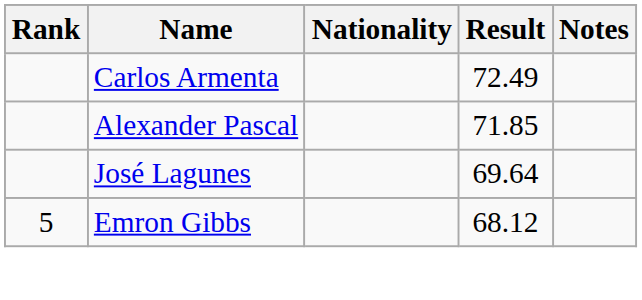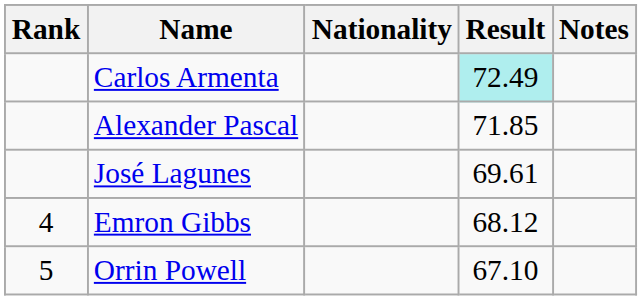 <table class="wikitable sortable" style="text-align:center;font-size:95%">
 <tr>
 <th>Rank</th>
 <th>Name</th>
 <th>Nationality</th>
 <th>Result</th>
 <th>Notes</th>
 </tr>
 <tr>
 <td></td>
 <td align=left><a href='#'>Carlos Armenta</a></td>
 <td align=left></td>
-<td>72.49</td>
+<td style="background: paleturquoise;">72.49</td>
 <td></td>
 </tr>
 <tr>
 <td></td>
 <td align=left><a href='#'>Alexander Pascal</a></td>
 <td align=left></td>
 <td>71.85</td>
 <td></td>
 </tr>
 <tr>
 <td></td>
 <td align=left><a href='#'>José Lagunes</a></td>
 <td align=left></td>
-<td>69.64</td>
+<td>69.61</td>
 <td></td>
 </tr>
 <tr>
-<td>5</td>
+<td>4</td>
 <td align=left><a href='#'>Emron Gibbs</a></td>
 <td align=left></td>
 <td>68.12</td>
 <td></td>
 </tr>
+<tr>
+<td>5</td>
+<td align=left><a href='#'>Orrin Powell</a></td>
+<td align=left></td>
+<td>67.10</td>
+<td></td>
+</tr>
 </table>
